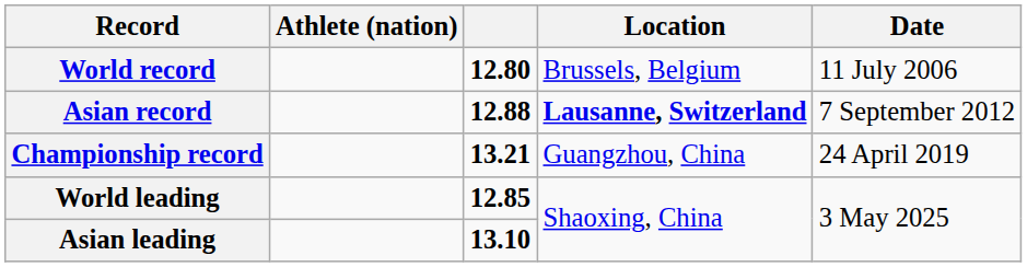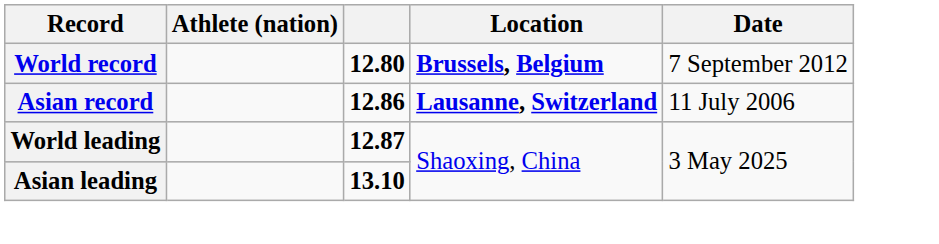 <table class="wikitable">
 <tr>
 <th scope="col">Record</th>
 <th scope="col">Athlete (nation)</th>
 <th scope="col"></th>
 <th scope="col">Location</th>
 <th scope="col">Date</th>
 </tr>
 <tr>
 <th scope="row"><a href='#'>World record</a></th>
 <td></td>
 <td align="center"><strong>12.80</strong></td>
-<td><a href='#'>Brussels</a>, <a href='#'>Belgium</a></td>
-<td>11 July 2006</td>
+<td><strong><a href='#'>Brussels</a>, <a href='#'>Belgium</a></strong></td>
+<td>7 September 2012</td>
 </tr>
 <tr>
 <th scope="row"><a href='#'>Asian record</a></th>
 <td></td>
-<td align="center"><strong>12.88</strong></td>
+<td align="center"><strong>12.86</strong></td>
 <td><strong><a href='#'>Lausanne</a>, <a href='#'>Switzerland</a></strong></td>
-<td>7 September 2012</td>
-</tr>
-<tr>
-<th><a href='#'>Championship record</a></th>
-<td></td>
-<td align="center"><strong>13.21</strong></td>
-<td><a href='#'>Guangzhou</a>, <a href='#'>China</a></td>
-<td>24 April 2019</td>
+<td>11 July 2006</td>
 </tr>
 <tr>
 <th scope="row">World leading</th>
 <td></td>
-<td align="center"><strong>12.85</strong></td>
+<td align="center"><strong>12.87</strong></td>
 <td rowspan="2"><a href='#'>Shaoxing</a>, <a href='#'>China</a></td>
 <td rowspan="2">3 May 2025</td>
 </tr>
 <tr>
 <th scope="row">Asian leading</th>
 <td></td>
 <td align="center"><strong>13.10</strong></td>
 </tr>
 </table>
